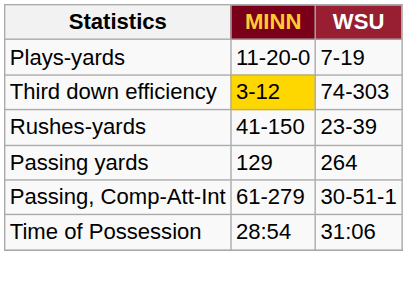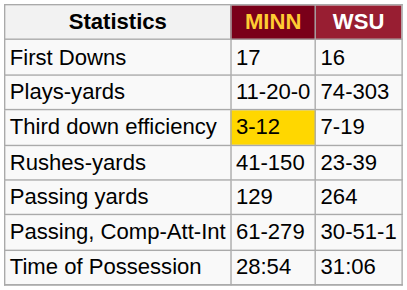 <table class="wikitable">
 <tr>
 <th>Statistics</th>
 <th style="background:#7a0019; color:#ffcc33">MINN</th>
 <th style="background:#981e32; color:#ffffff">WSU</th>
 </tr>
 <tr>
+<td>First Downs</td>
+<td>17</td>
+<td>16</td>
+</tr>
+<tr>
 <td>Plays-yards</td>
 <td>11-20-0</td>
-<td>7-19</td>
+<td>74-303</td>
 </tr>
 <tr>
 <td>Third down efficiency</td>
 <td style="background: gold;">3-12</td>
-<td>74-303</td>
+<td>7-19</td>
 </tr>
 <tr>
 <td>Rushes-yards</td>
 <td>41-150</td>
 <td>23-39</td>
 </tr>
 <tr>
 <td>Passing yards</td>
 <td>129</td>
 <td>264</td>
 </tr>
 <tr>
 <td>Passing, Comp-Att-Int</td>
 <td>61-279</td>
 <td>30-51-1</td>
 </tr>
 <tr>
 <td>Time of Possession</td>
 <td>28:54</td>
 <td>31:06</td>
 </tr>
 <tr>
 </tr>
 </table>
